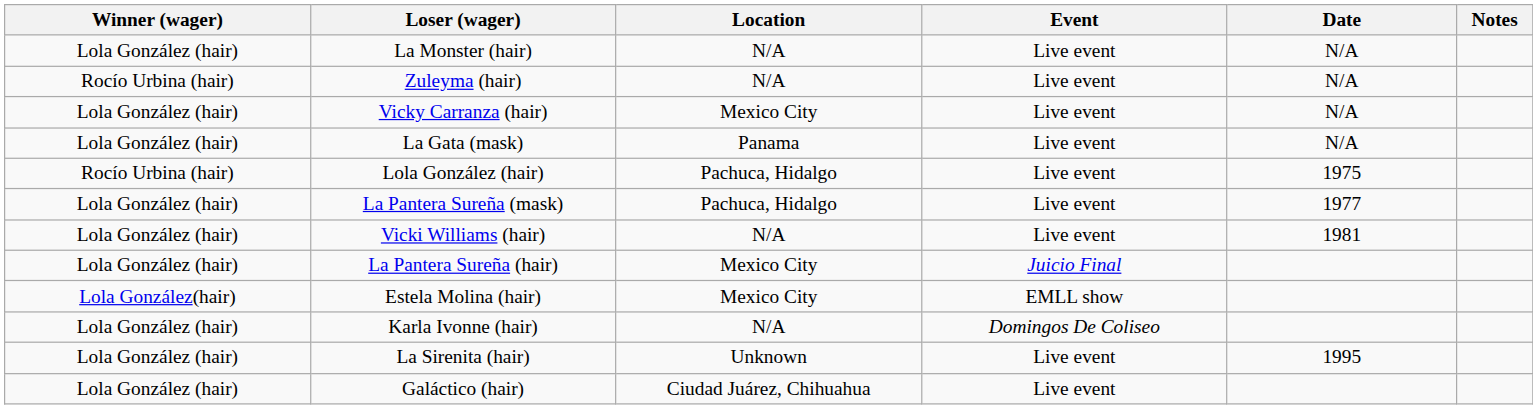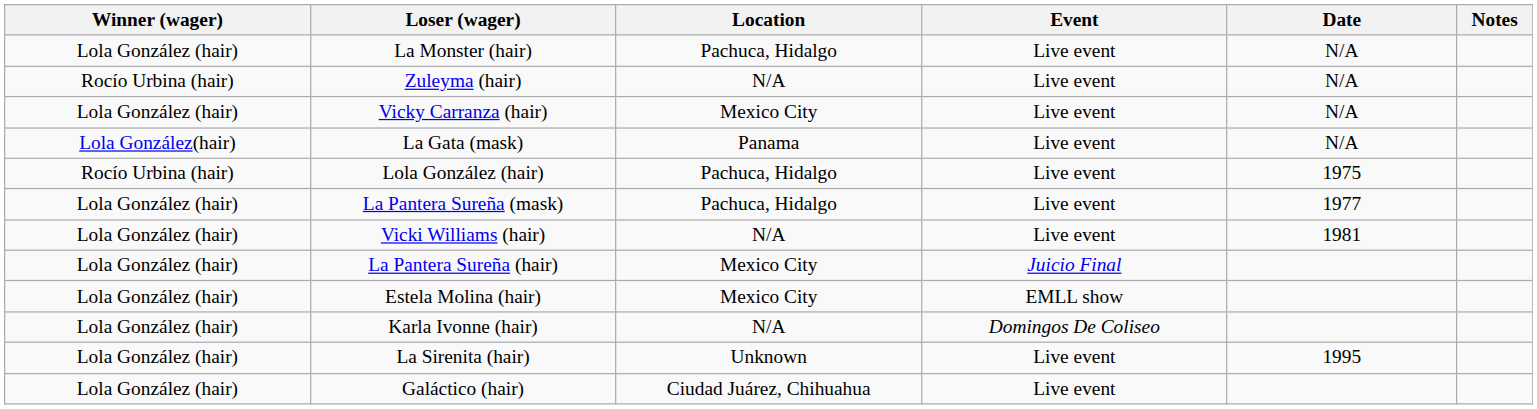 <table class="wikitable sortable" width=100%  style="text-align: center">
 <tr>
 <th width=20% scope="col">Winner (wager)</th>
 <th width=20% scope="col">Loser (wager)</th>
 <th width=20% scope="col">Location</th>
 <th width=20% scope="col">Event</th>
 <th width=15% scope="col">Date</th>
 <th class="unsortable" width=5% scope="col">Notes</th>
 </tr>
 <tr>
 <td>Lola González (hair)</td>
 <td>La Monster (hair)</td>
-<td>N/A</td>
+<td>Pachuca, Hidalgo</td>
 <td>Live event</td>
 <td>N/A</td>
 <td> </td>
 </tr>
 <tr>
 <td>Rocío Urbina (hair)</td>
 <td><a href='#'>Zuleyma</a> (hair)</td>
 <td>N/A</td>
 <td>Live event</td>
 <td>N/A</td>
 <td> </td>
 </tr>
 <tr>
 <td>Lola González (hair)</td>
 <td><a href='#'>Vicky Carranza</a> (hair)</td>
 <td>Mexico City</td>
 <td>Live event</td>
 <td>N/A</td>
 <td> </td>
 </tr>
 <tr>
-<td>Lola González (hair)</td>
+<td><a href='#'>Lola González</a>(hair)</td>
 <td>La Gata (mask)</td>
 <td>Panama</td>
 <td>Live event</td>
 <td>N/A</td>
 <td> </td>
 </tr>
 <tr>
 <td>Rocío Urbina (hair)</td>
 <td>Lola González (hair)</td>
 <td>Pachuca, Hidalgo</td>
 <td>Live event</td>
 <td>1975</td>
 <td> </td>
 </tr>
 <tr>
 <td>Lola González (hair)</td>
 <td><a href='#'>La Pantera Sureña</a> (mask)</td>
 <td>Pachuca, Hidalgo</td>
 <td>Live event</td>
 <td>1977</td>
 <td> </td>
 </tr>
 <tr>
 <td>Lola González (hair)</td>
 <td><a href='#'>Vicki Williams</a> (hair)</td>
 <td>N/A</td>
 <td>Live event</td>
 <td>1981</td>
 <td> </td>
 </tr>
 <tr>
 <td>Lola González (hair)</td>
 <td><a href='#'>La Pantera Sureña</a> (hair)</td>
 <td>Mexico City</td>
 <td><em><a href='#'>Juicio Final</a></em></td>
 <td></td>
 <td></td>
 </tr>
 <tr>
-<td><a href='#'>Lola González</a>(hair)</td>
+<td>Lola González (hair)</td>
 <td>Estela Molina (hair)</td>
 <td>Mexico City</td>
 <td>EMLL show</td>
 <td></td>
 <td> </td>
 </tr>
 <tr>
 <td>Lola González (hair)</td>
 <td>Karla Ivonne (hair)</td>
 <td>N/A</td>
 <td><em>Domingos De Coliseo</em></td>
 <td></td>
 <td></td>
 </tr>
 <tr>
 <td>Lola González (hair)</td>
 <td>La Sirenita (hair)</td>
 <td>Unknown</td>
 <td>Live event</td>
 <td>1995</td>
 <td> </td>
 </tr>
 <tr>
 <td>Lola González (hair)</td>
 <td>Galáctico (hair)</td>
 <td>Ciudad Juárez, Chihuahua</td>
 <td>Live event</td>
 <td></td>
 <td> </td>
 </tr>
 </table>
